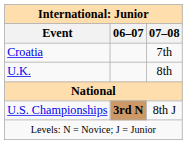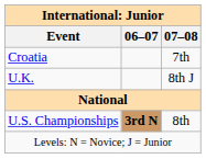 <table class="wikitable" style="text-align:center">
 <tr>
 <th style="background-color: #ffdead; " colspan=10 align=center>International: Junior</th>
 </tr>
 <tr>
 <th>Event</th>
 <th>06–07</th>
 <th>07–08</th>
 </tr>
 <tr>
 <td align=left> <a href='#'>Croatia</a></td>
 <td></td>
 <td>7th</td>
 </tr>
 <tr>
 <td align=left> <a href='#'>U.K.</a></td>
 <td></td>
-<td>8th</td>
+<td>8th J</td>
 </tr>
 <tr>
 <th style="background-color: #ffdead; " colspan=10 align=center>National</th>
 </tr>
 <tr>
 <td align=left><a href='#'>U.S. Championships</a></td>
 <td bgcolor=cc9966><strong>3rd N</strong></td>
-<td>8th J</td>
+<td>8th</td>
 </tr>
 <tr>
 <td colspan=3 align=center><small> Levels: N = Novice; J = Junior </small></td>
 </tr>
 </table>
